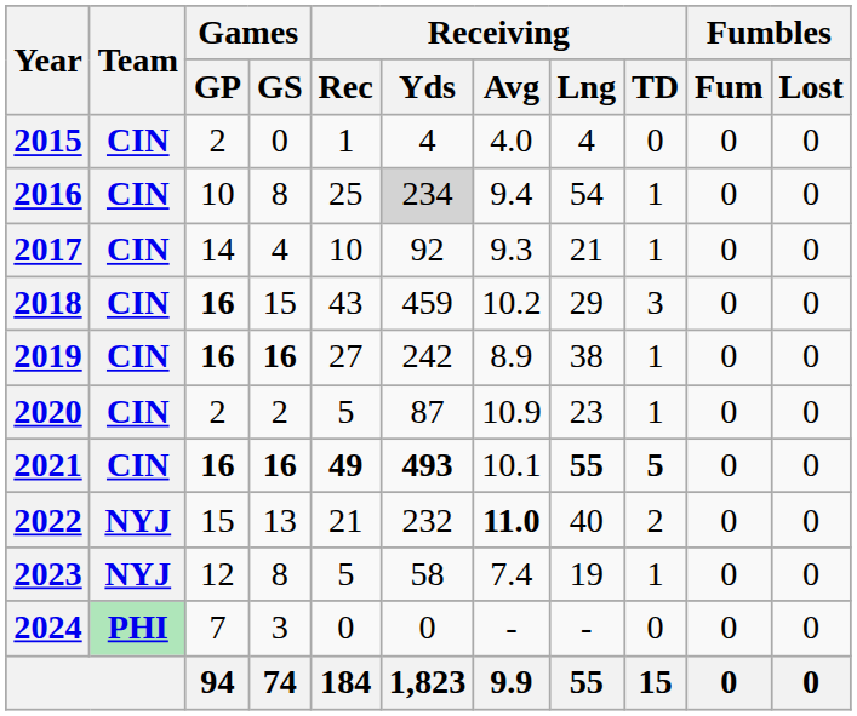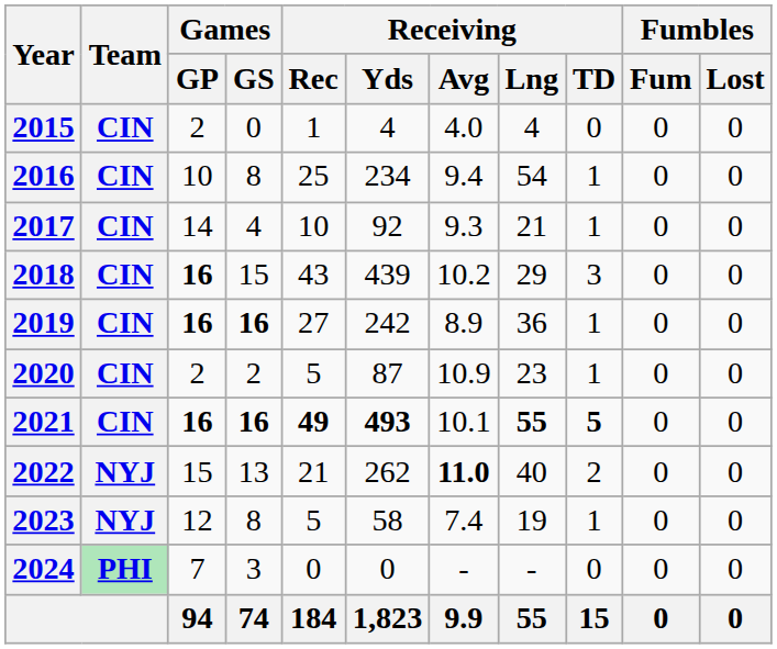 <table class=wikitable style="text-align:center;">
 <tr>
 <th rowspan="2">Year</th>
 <th rowspan="2">Team</th>
 <th colspan="2">Games</th>
 <th colspan="5">Receiving</th>
 <th colspan="2">Fumbles</th>
 </tr>
 <tr>
 <th>GP</th>
 <th>GS</th>
 <th>Rec</th>
 <th>Yds</th>
 <th>Avg</th>
 <th>Lng</th>
 <th>TD</th>
 <th>Fum</th>
 <th>Lost</th>
 </tr>
 <tr>
 <th><a href='#'>2015</a></th>
 <th><a href='#'>CIN</a></th>
 <td>2</td>
 <td>0</td>
 <td>1</td>
 <td>4</td>
 <td>4.0</td>
 <td>4</td>
 <td>0</td>
 <td>0</td>
 <td>0</td>
 </tr>
 <tr>
 <th><a href='#'>2016</a></th>
 <th><a href='#'>CIN</a></th>
 <td>10</td>
 <td>8</td>
 <td>25</td>
-<td style="background: lightgrey;">234</td>
+<td>234</td>
 <td>9.4</td>
 <td>54</td>
 <td>1</td>
 <td>0</td>
 <td>0</td>
 </tr>
 <tr>
 <th><a href='#'>2017</a></th>
 <th><a href='#'>CIN</a></th>
 <td>14</td>
 <td>4</td>
 <td>10</td>
 <td>92</td>
 <td>9.3</td>
 <td>21</td>
 <td>1</td>
 <td>0</td>
 <td>0</td>
 </tr>
 <tr>
 <th><a href='#'>2018</a></th>
 <th><a href='#'>CIN</a></th>
 <td><strong>16</strong></td>
 <td>15</td>
 <td>43</td>
-<td>459</td>
+<td>439</td>
 <td>10.2</td>
 <td>29</td>
 <td>3</td>
 <td>0</td>
 <td>0</td>
 </tr>
 <tr>
 <th><a href='#'>2019</a></th>
 <th><a href='#'>CIN</a></th>
 <td><strong>16</strong></td>
 <td><strong>16</strong></td>
 <td>27</td>
 <td>242</td>
 <td>8.9</td>
-<td>38</td>
+<td>36</td>
 <td>1</td>
 <td>0</td>
 <td>0</td>
 </tr>
 <tr>
 <th><a href='#'>2020</a></th>
 <th><a href='#'>CIN</a></th>
 <td>2</td>
 <td>2</td>
 <td>5</td>
 <td>87</td>
 <td>10.9</td>
 <td>23</td>
 <td>1</td>
 <td>0</td>
 <td>0</td>
 </tr>
 <tr>
 <th><a href='#'>2021</a></th>
 <th><a href='#'>CIN</a></th>
 <td><strong>16</strong></td>
 <td><strong>16</strong></td>
 <td><strong>49</strong></td>
 <td><strong>493</strong></td>
 <td>10.1</td>
 <td><strong>55</strong></td>
 <td><strong>5</strong></td>
 <td>0</td>
 <td>0</td>
 </tr>
 <tr>
 <th><a href='#'>2022</a></th>
 <th><a href='#'>NYJ</a></th>
 <td>15</td>
 <td>13</td>
 <td>21</td>
-<td>232</td>
+<td>262</td>
 <td><strong>11.0</strong></td>
 <td>40</td>
 <td>2</td>
 <td>0</td>
 <td>0</td>
 </tr>
 <tr>
 <th><a href='#'>2023</a></th>
 <th><a href='#'>NYJ</a></th>
 <td>12</td>
 <td>8</td>
 <td>5</td>
 <td>58</td>
 <td>7.4</td>
 <td>19</td>
 <td>1</td>
 <td>0</td>
 <td>0</td>
 </tr>
 <tr>
 <th><a href='#'>2024</a></th>
 <th style="background:#afe6ba;"><a href='#'>PHI</a></th>
 <td>7</td>
 <td>3</td>
 <td>0</td>
 <td>0</td>
 <td>-</td>
 <td>-</td>
 <td>0</td>
 <td>0</td>
 <td>0</td>
 </tr>
 <tr>
 <th colspan="2"></th>
 <th>94</th>
 <th>74</th>
 <th>184</th>
 <th>1,823</th>
 <th>9.9</th>
 <th>55</th>
 <th>15</th>
 <th>0</th>
 <th>0</th>
 </tr>
 </table>
